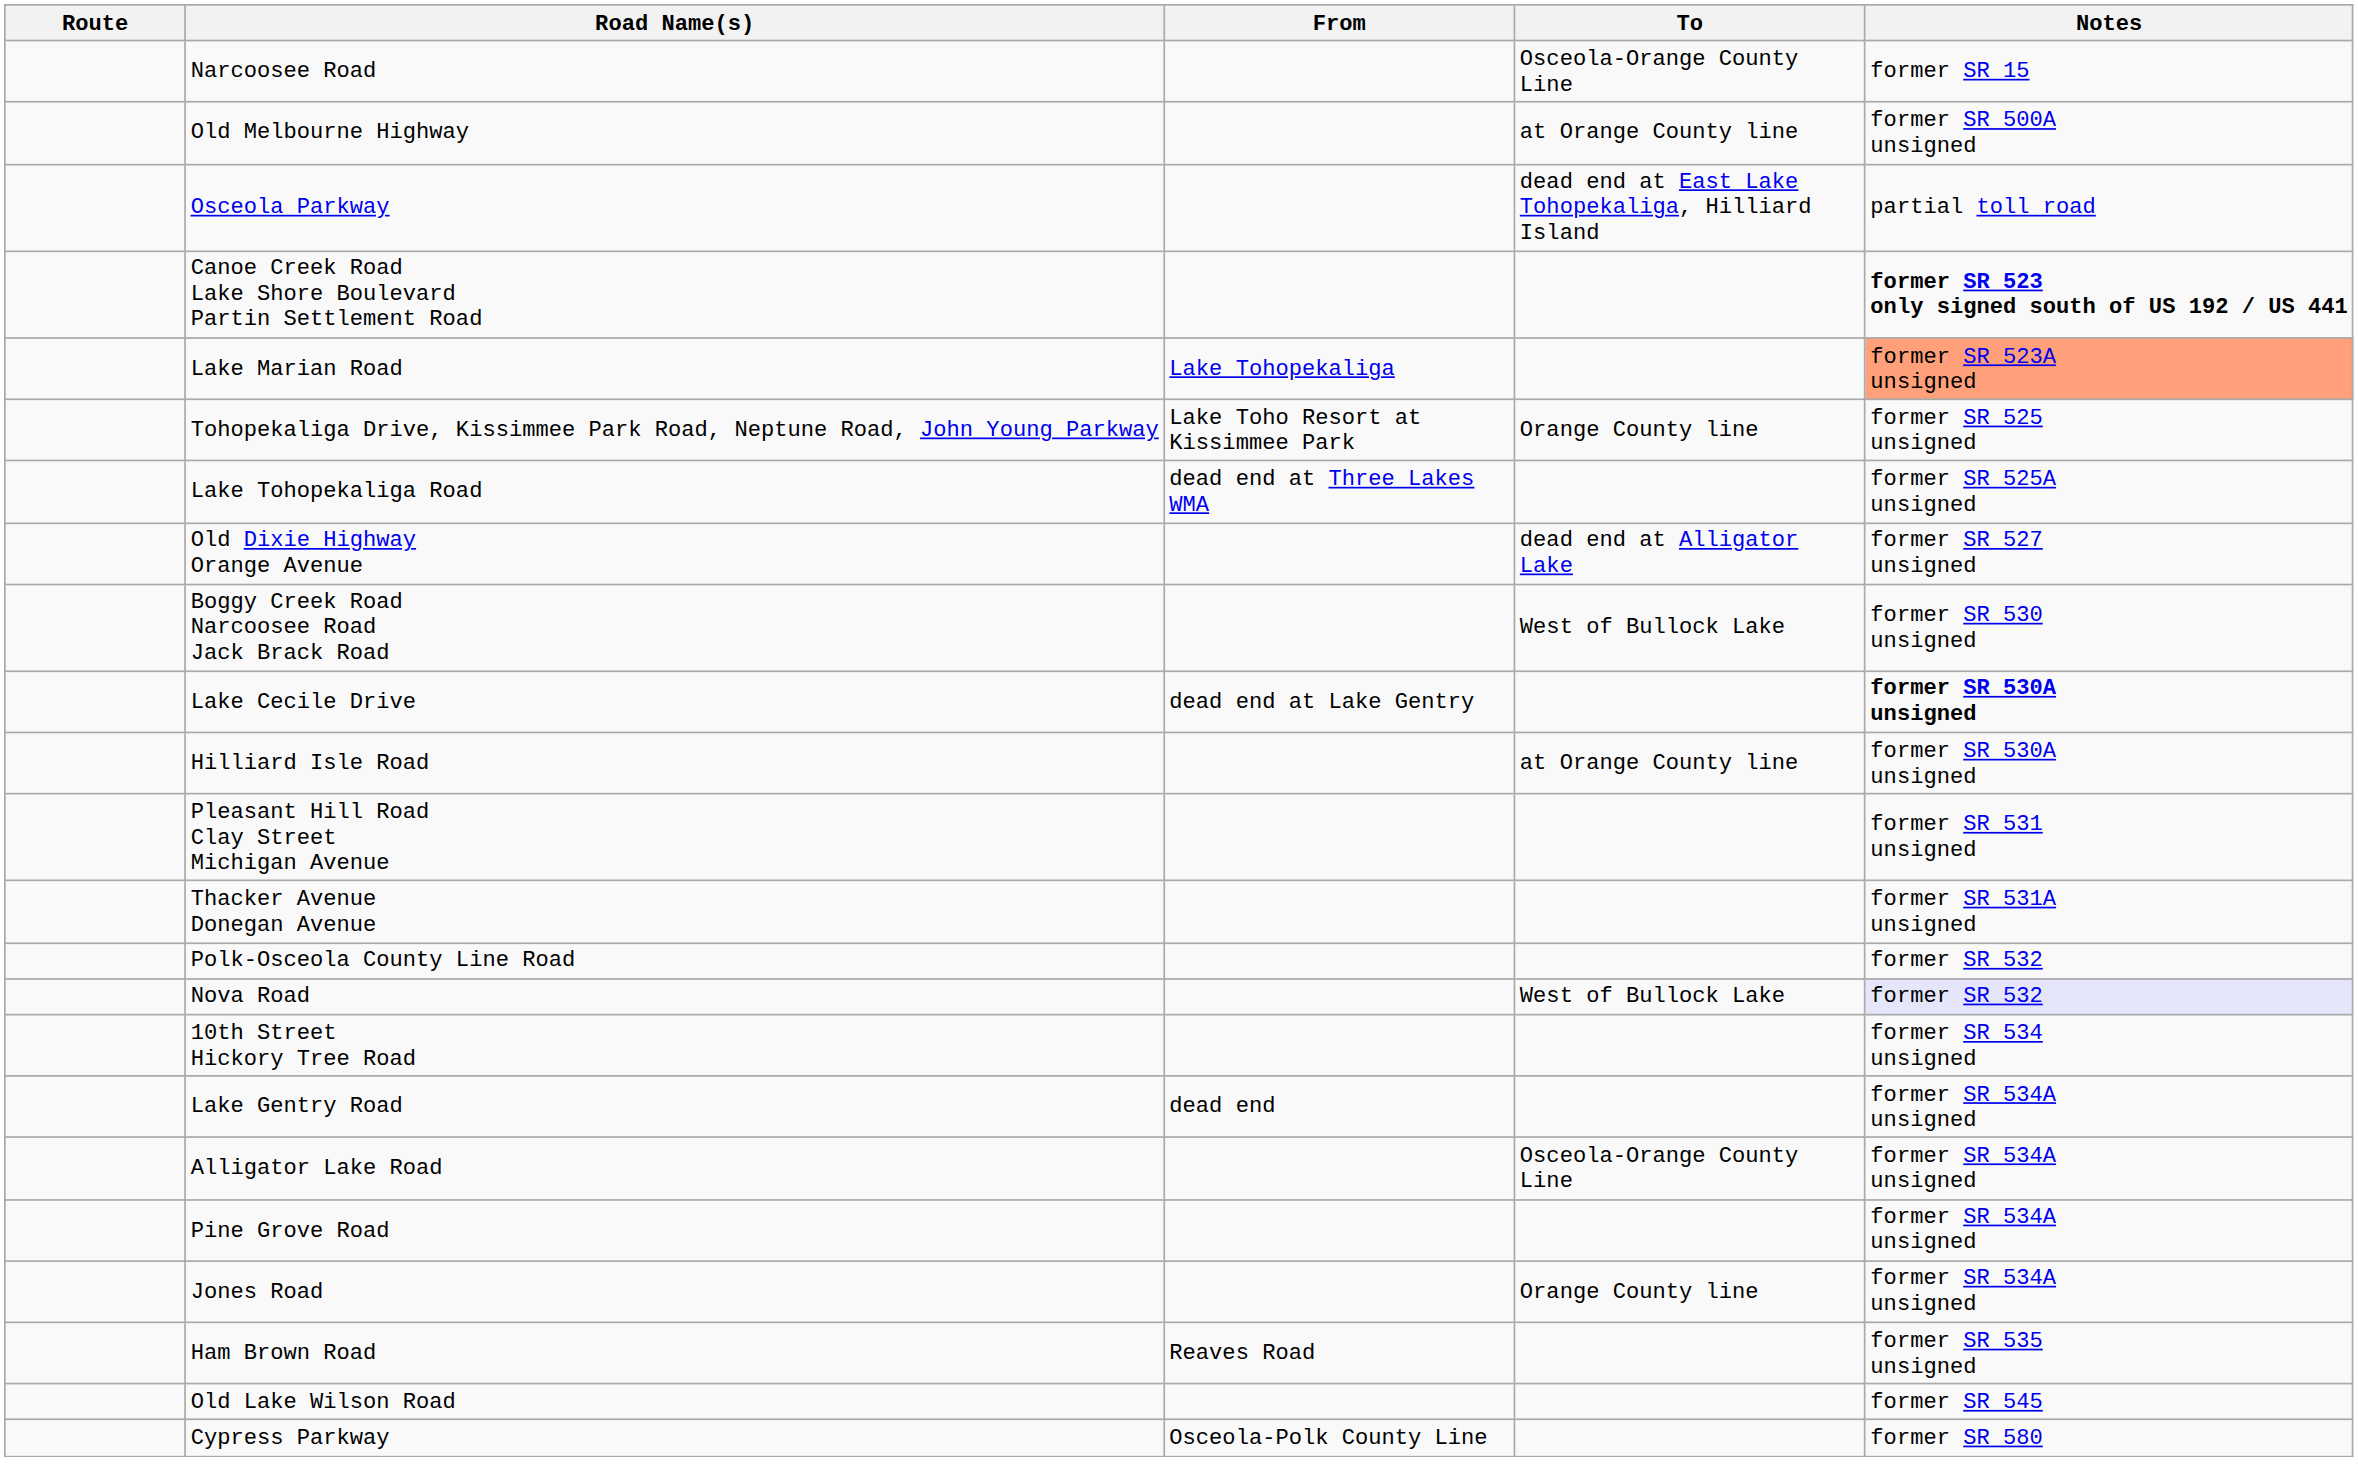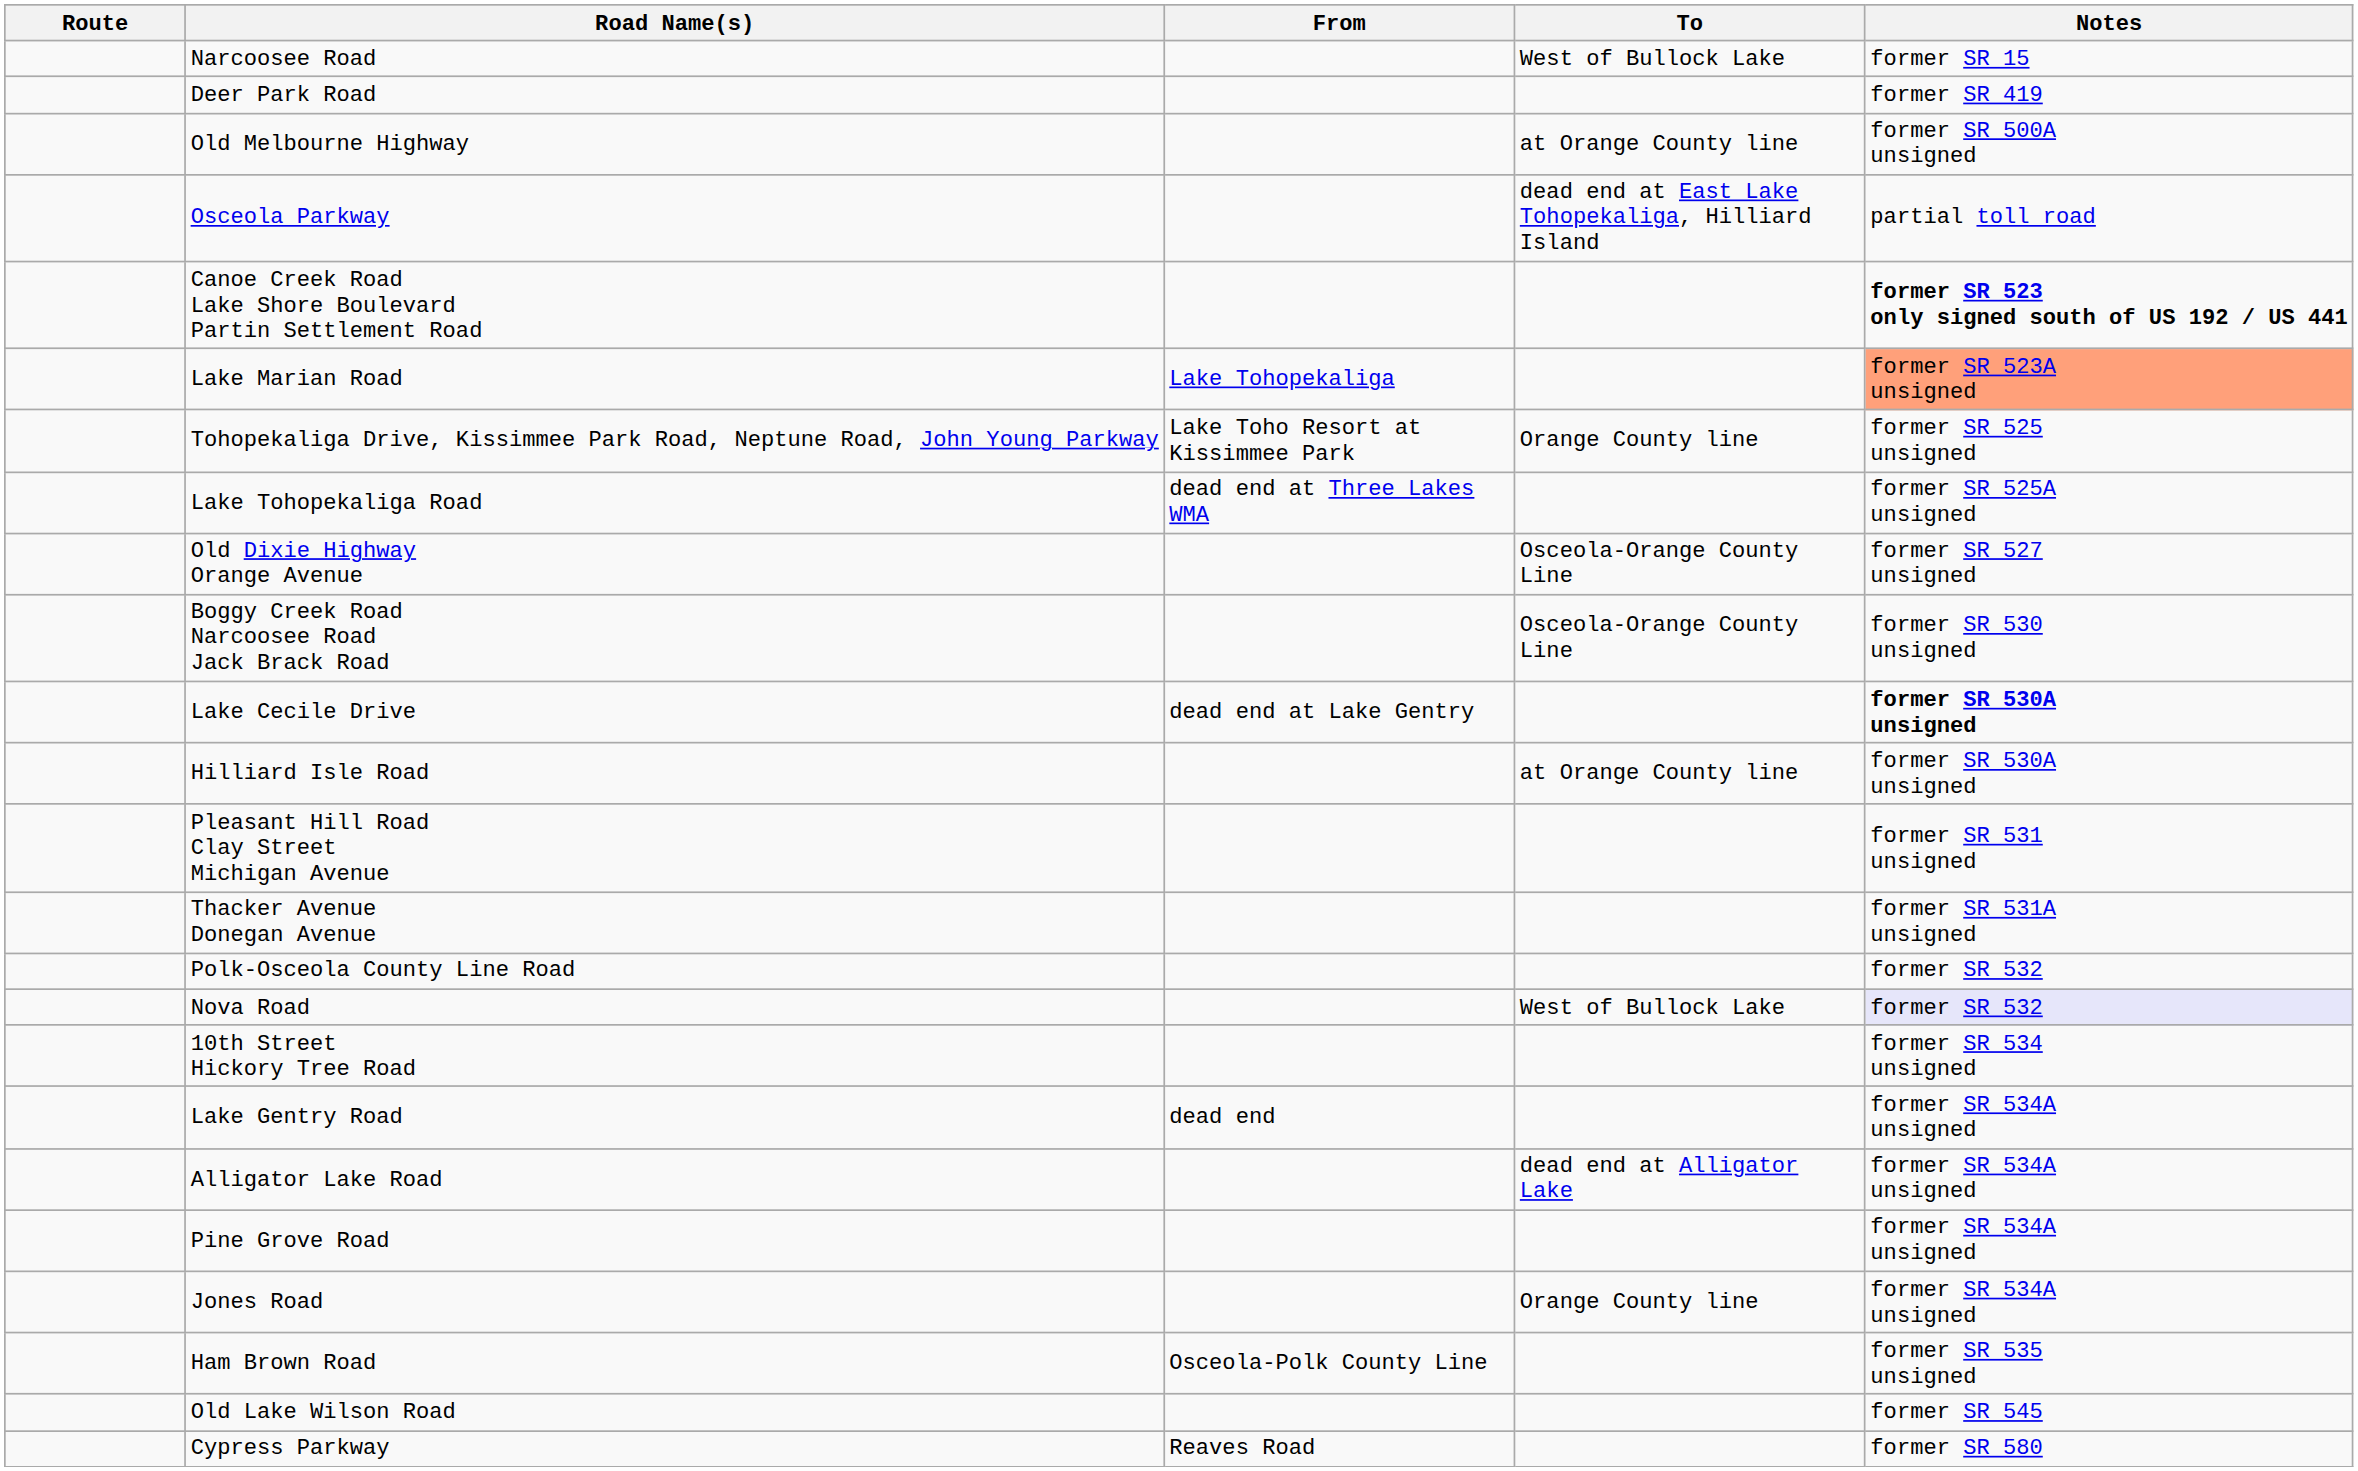 <table class="wikitable">
 <tr>
 <th width=100px>Route</th>
 <th>Road Name(s)</th>
 <th width=200px>From</th>
 <th width=200px>To</th>
 <th>Notes</th>
 </tr>
 <tr>
 <td></td>
 <td>Narcoosee Road</td>
 <td></td>
-<td>Osceola-Orange County Line</td>
+<td>West of Bullock Lake</td>
 <td>former <a href='#'>SR 15</a></td>
+</tr>
+<tr>
+<td></td>
+<td>Deer Park Road</td>
+<td></td>
+<td></td>
+<td>former <a href='#'>SR 419</a></td>
 </tr>
 <tr>
 <td></td>
 <td>Old Melbourne Highway</td>
 <td></td>
 <td> at Orange County line</td>
 <td>former <a href='#'>SR 500A</a><br>unsigned</td>
 </tr>
 <tr>
 <td></td>
 <td><a href='#'>Osceola Parkway</a></td>
 <td></td>
 <td>dead end at <a href='#'>East Lake Tohopekaliga</a>, Hilliard Island</td>
 <td>partial <a href='#'>toll road</a></td>
 </tr>
 <tr>
 <td></td>
 <td>Canoe Creek Road<br>Lake Shore Boulevard<br>Partin Settlement Road</td>
 <td></td>
 <td></td>
 <td><strong>former <a href='#'>SR 523</a><br>only signed south of US 192 / US 441</strong></td>
 </tr>
 <tr>
 <td></td>
 <td>Lake Marian Road</td>
 <td><a href='#'>Lake Tohopekaliga</a></td>
 <td></td>
 <td style="background: lightsalmon;">former <a href='#'>SR 523A</a><br>unsigned</td>
 </tr>
 <tr>
 <td></td>
 <td>Tohopekaliga Drive, Kissimmee Park Road, Neptune Road, <a href='#'>John Young Parkway</a></td>
 <td>Lake Toho Resort at Kissimmee Park</td>
 <td>Orange County line</td>
 <td>former <a href='#'>SR 525</a><br>unsigned</td>
 </tr>
 <tr>
 <td></td>
 <td>Lake Tohopekaliga Road</td>
 <td>dead end at <a href='#'>Three Lakes WMA</a></td>
 <td></td>
 <td>former <a href='#'>SR 525A</a><br>unsigned</td>
 </tr>
 <tr>
 <td></td>
 <td>Old <a href='#'>Dixie Highway</a><br>Orange Avenue</td>
 <td></td>
-<td>dead end at <a href='#'>Alligator Lake</a></td>
+<td>Osceola-Orange County Line</td>
 <td>former <a href='#'>SR 527</a><br>unsigned</td>
 </tr>
 <tr>
 <td></td>
 <td>Boggy Creek Road<br>Narcoosee Road<br>Jack Brack Road</td>
 <td></td>
-<td>West of Bullock Lake</td>
+<td>Osceola-Orange County Line</td>
 <td>former <a href='#'>SR 530</a><br>unsigned</td>
 </tr>
 <tr>
 <td></td>
 <td>Lake Cecile Drive</td>
 <td>dead end at Lake Gentry</td>
 <td></td>
 <td><strong>former <a href='#'>SR 530A</a><br>unsigned</strong></td>
 </tr>
 <tr>
 <td></td>
 <td>Hilliard Isle Road</td>
 <td></td>
 <td> at Orange County line</td>
 <td>former <a href='#'>SR 530A</a><br>unsigned</td>
 </tr>
 <tr>
 <td></td>
 <td>Pleasant Hill Road<br>Clay Street<br>Michigan Avenue</td>
 <td South of></td>
 <td></td>
 <td>former <a href='#'>SR 531</a><br>unsigned</td>
 </tr>
 <tr>
 <td></td>
 <td>Thacker Avenue<br>Donegan Avenue</td>
 <td></td>
 <td></td>
 <td>former <a href='#'>SR 531A</a><br>unsigned</td>
 </tr>
 <tr>
 <td></td>
 <td>Polk-Osceola County Line Road</td>
 <td></td>
 <td></td>
 <td>former <a href='#'>SR 532</a></td>
 </tr>
 <tr>
 <td></td>
 <td>Nova Road</td>
 <td></td>
 <td>West of Bullock Lake</td>
 <td style="background: lavender;">former <a href='#'>SR 532</a></td>
 </tr>
 <tr>
 <td></td>
 <td>10th Street<br>Hickory Tree Road</td>
 <td></td>
 <td></td>
 <td>former <a href='#'>SR 534</a><br>unsigned</td>
 </tr>
 <tr>
 <td></td>
 <td>Lake Gentry Road</td>
 <td>dead end</td>
 <td></td>
 <td>former <a href='#'>SR 534A</a><br>unsigned</td>
 </tr>
 <tr>
 <td></td>
 <td>Alligator Lake Road</td>
 <td></td>
-<td>Osceola-Orange County Line</td>
+<td>dead end at <a href='#'>Alligator Lake</a></td>
 <td>former <a href='#'>SR 534A</a><br>unsigned</td>
 </tr>
 <tr>
 <td></td>
 <td>Pine Grove Road</td>
 <td></td>
 <td></td>
 <td>former <a href='#'>SR 534A</a><br>unsigned</td>
 </tr>
 <tr>
 <td></td>
 <td>Jones Road</td>
 <td></td>
 <td>Orange County line</td>
 <td>former <a href='#'>SR 534A</a><br>unsigned</td>
 </tr>
 <tr>
 <td></td>
 <td>Ham Brown Road</td>
-<td>Reaves Road</td>
+<td>Osceola-Polk County Line</td>
 <td></td>
 <td>former <a href='#'>SR 535</a><br>unsigned</td>
 </tr>
 <tr>
 <td></td>
 <td>Old Lake Wilson Road</td>
 <td></td>
 <td></td>
 <td>former <a href='#'>SR 545</a></td>
 </tr>
 <tr>
 <td></td>
 <td>Cypress Parkway</td>
-<td>Osceola-Polk County Line</td>
+<td>Reaves Road</td>
 <td></td>
 <td>former <a href='#'>SR 580</a></td>
 </tr>
 </table>
